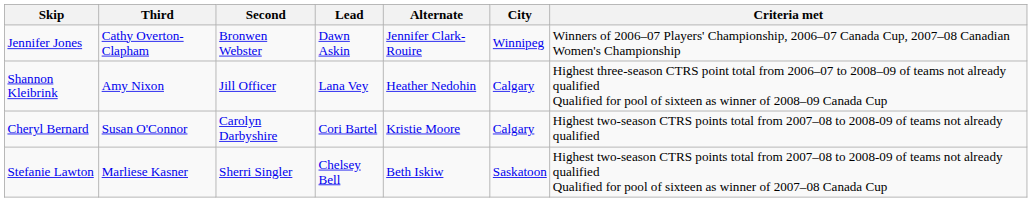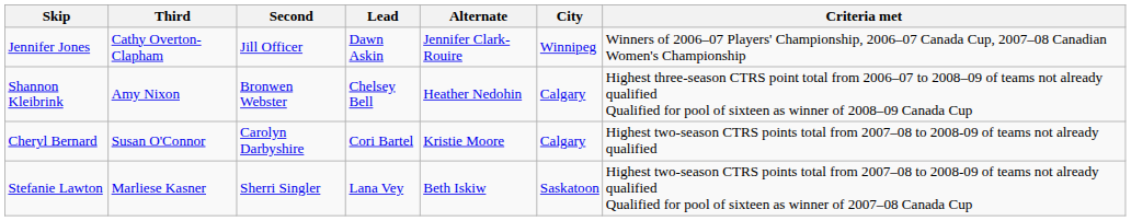 <table class="wikitable">
 <tr>
 <th>Skip</th>
 <th>Third</th>
 <th>Second</th>
 <th>Lead</th>
 <th>Alternate</th>
 <th>City</th>
 <th>Criteria met</th>
 </tr>
 <tr>
 <td><a href='#'>Jennifer Jones</a></td>
 <td><a href='#'>Cathy Overton-Clapham</a></td>
-<td><a href='#'>Bronwen Webster</a></td>
+<td><a href='#'>Jill Officer</a></td>
 <td><a href='#'>Dawn Askin</a></td>
 <td><a href='#'>Jennifer Clark-Rouire</a></td>
 <td><a href='#'>Winnipeg</a></td>
 <td>Winners of 2006–07 Players' Championship, 2006–07 Canada Cup, 2007–08 Canadian Women's Championship</td>
 </tr>
 <tr>
 <td><a href='#'>Shannon Kleibrink</a></td>
 <td><a href='#'>Amy Nixon</a></td>
-<td><a href='#'>Jill Officer</a></td>
-<td><a href='#'>Lana Vey</a></td>
+<td><a href='#'>Bronwen Webster</a></td>
+<td><a href='#'>Chelsey Bell</a></td>
 <td><a href='#'>Heather Nedohin</a></td>
 <td><a href='#'>Calgary</a></td>
 <td>Highest three-season CTRS point total from 2006–07 to 2008–09 of teams not already qualified<br>Qualified for pool of sixteen as winner of 2008–09 Canada Cup</td>
 </tr>
 <tr>
 <td><a href='#'>Cheryl Bernard</a></td>
 <td><a href='#'>Susan O'Connor</a></td>
 <td><a href='#'>Carolyn Darbyshire</a></td>
 <td><a href='#'>Cori Bartel</a></td>
 <td><a href='#'>Kristie Moore</a></td>
 <td><a href='#'>Calgary</a></td>
 <td>Highest two-season CTRS points total from 2007–08 to 2008-09 of teams not already qualified</td>
 </tr>
 <tr>
 <td><a href='#'>Stefanie Lawton</a></td>
 <td><a href='#'>Marliese Kasner</a></td>
 <td><a href='#'>Sherri Singler</a></td>
-<td><a href='#'>Chelsey Bell</a></td>
+<td><a href='#'>Lana Vey</a></td>
 <td><a href='#'>Beth Iskiw</a></td>
 <td><a href='#'>Saskatoon</a></td>
 <td>Highest two-season CTRS points total from 2007–08 to 2008-09 of teams not already qualified<br>Qualified for pool of sixteen as winner of 2007–08 Canada Cup</td>
 </tr>
 </table>
